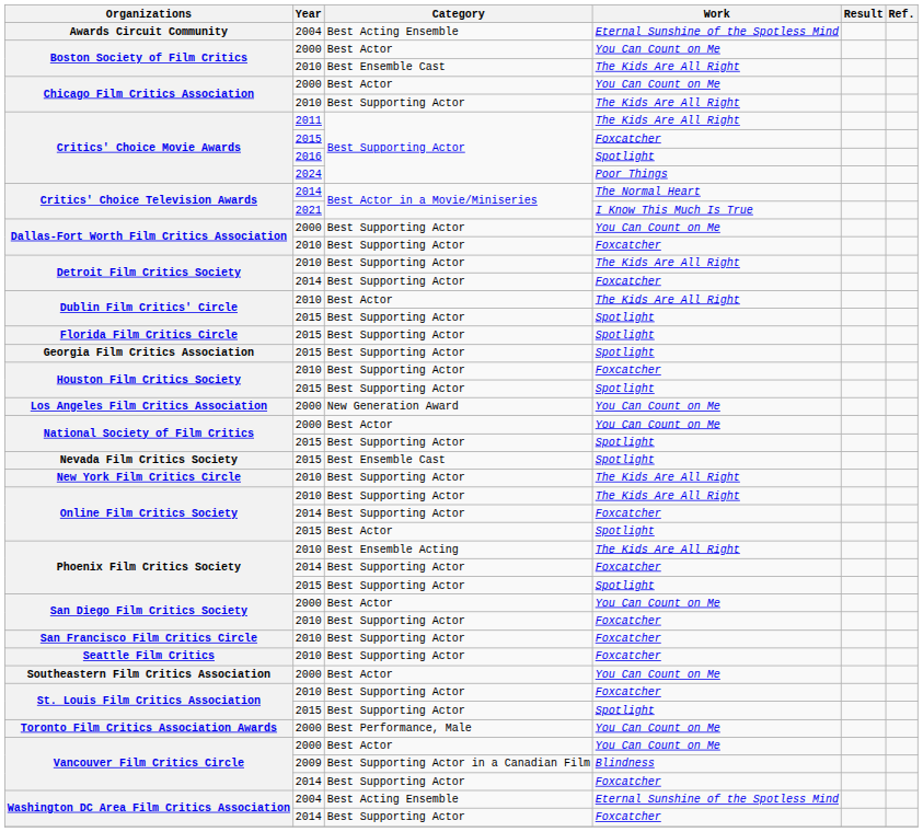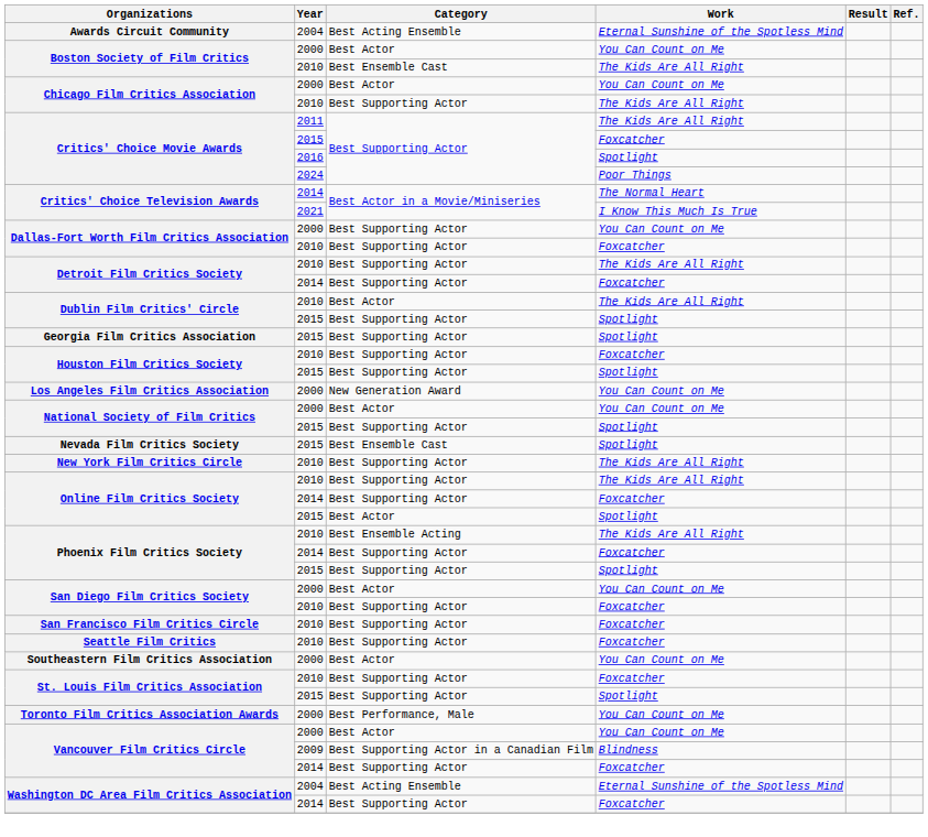 <table class="wikitable sortable plainrowheaders">
 <tr>
 <th>Organizations</th>
 <th>Year</th>
 <th>Category</th>
 <th>Work</th>
 <th>Result</th>
 <th class="unsortable">Ref.</th>
 </tr>
 <tr>
 <th rowspan="1" scope="row">Awards Circuit Community</th>
 <td style="text-align:center;">2004</td>
 <td>Best Acting Ensemble</td>
 <td><em><a href='#'>Eternal Sunshine of the Spotless Mind</a></em></td>
 <td></td>
 <td style="text-align:center;"></td>
 </tr>
 <tr>
 <th rowspan="2" scope="row"><a href='#'>Boston Society of Film Critics</a></th>
 <td style="text-align:center;">2000</td>
 <td>Best Actor</td>
 <td><em><a href='#'>You Can Count on Me</a></em></td>
 <td></td>
 <td style="text-align:center;"></td>
 </tr>
 <tr>
 <td style="text-align:center;">2010</td>
 <td>Best Ensemble Cast</td>
 <td><em><a href='#'>The Kids Are All Right</a></em></td>
 <td></td>
 <td style="text-align:center;"></td>
 </tr>
 <tr>
 <th rowspan="2" scope="row"><a href='#'>Chicago Film Critics Association</a></th>
 <td style="text-align:center;">2000</td>
 <td>Best Actor</td>
 <td><em><a href='#'>You Can Count on Me</a></em></td>
 <td></td>
 <td style="text-align:center;"></td>
 </tr>
 <tr>
 <td style="text-align:center;">2010</td>
 <td>Best Supporting Actor</td>
 <td><em><a href='#'>The Kids Are All Right</a></em></td>
 <td></td>
 <td style="text-align:center;"></td>
 </tr>
 <tr>
 <th rowspan="4" scope="row"><a href='#'>Critics' Choice Movie Awards</a></th>
 <td style="text-align:center;"><a href='#'>2011</a></td>
 <td rowspan="4"><a href='#'>Best Supporting Actor</a></td>
 <td><em><a href='#'>The Kids Are All Right</a></em></td>
 <td></td>
 <td style="text-align:center;"></td>
 </tr>
 <tr>
 <td style="text-align:center;"><a href='#'>2015</a></td>
 <td><em><a href='#'>Foxcatcher</a></em></td>
 <td></td>
 <td style="text-align:center;"></td>
 </tr>
 <tr>
 <td style="text-align:center;"><a href='#'>2016</a></td>
 <td><em><a href='#'>Spotlight</a></em></td>
 <td></td>
 <td style="text-align:center;"></td>
 </tr>
 <tr>
 <td style="text-align:center;"><a href='#'>2024</a></td>
 <td><em><a href='#'>Poor Things</a></em></td>
 <td></td>
 <td style="text-align:center;"></td>
 </tr>
 <tr>
 <th rowspan="2" scope="row"><a href='#'>Critics' Choice Television Awards</a></th>
 <td style="text-align:center;"><a href='#'>2014</a></td>
 <td rowspan="2"><a href='#'>Best Actor in a Movie/Miniseries</a></td>
 <td><em><a href='#'>The Normal Heart</a></em></td>
 <td></td>
 <td style="text-align:center;"></td>
 </tr>
 <tr>
 <td style="text-align:center;"><a href='#'>2021</a></td>
 <td><em><a href='#'>I Know This Much Is True</a></em></td>
 <td></td>
 <td style="text-align:center;"></td>
 </tr>
 <tr>
 <th rowspan="2" scope="row"><a href='#'>Dallas-Fort Worth Film Critics Association</a></th>
 <td style="text-align:center;">2000</td>
 <td>Best Supporting Actor</td>
 <td><em><a href='#'>You Can Count on Me</a></em></td>
 <td></td>
 <td style="text-align:center;"></td>
 </tr>
 <tr>
 <td style="text-align:center;">2010</td>
 <td>Best Supporting Actor</td>
 <td><em><a href='#'>Foxcatcher</a></em></td>
 <td></td>
 <td style="text-align:center;"></td>
 </tr>
 <tr>
 <th rowspan="2" scope="row"><a href='#'>Detroit Film Critics Society</a></th>
 <td style="text-align:center;">2010</td>
 <td>Best Supporting Actor</td>
 <td><em><a href='#'>The Kids Are All Right</a></em></td>
 <td></td>
 <td style="text-align:center;"></td>
 </tr>
 <tr>
 <td style="text-align:center;">2014</td>
 <td>Best Supporting Actor</td>
 <td><em><a href='#'>Foxcatcher</a></em></td>
 <td></td>
 <td style="text-align:center;"></td>
 </tr>
 <tr>
 <th rowspan="2" scope="row"><a href='#'>Dublin Film Critics' Circle</a></th>
 <td style="text-align:center;">2010</td>
 <td>Best Actor</td>
 <td><em><a href='#'>The Kids Are All Right</a></em></td>
 <td></td>
 <td style="text-align:center;"></td>
 </tr>
 <tr>
-<td style="text-align:center;">2015</td>
-<td>Best Supporting Actor</td>
-<td><em><a href='#'>Spotlight</a></em></td>
-<td></td>
-<td style="text-align:center;"></td>
-</tr>
-<tr>
-<th rowspan="1" scope="row"><a href='#'>Florida Film Critics Circle</a></th>
 <td style="text-align:center;">2015</td>
 <td>Best Supporting Actor</td>
 <td><em><a href='#'>Spotlight</a></em></td>
 <td></td>
 <td style="text-align:center;"></td>
 </tr>
 <tr>
 <th rowspan="1" scope="row">Georgia Film Critics Association</th>
 <td style="text-align:center;">2015</td>
 <td>Best Supporting Actor</td>
 <td><em><a href='#'>Spotlight</a></em></td>
 <td></td>
 <td style="text-align:center;"></td>
 </tr>
 <tr>
 <th rowspan="2" scope="row"><a href='#'>Houston Film Critics Society</a></th>
 <td style="text-align:center;">2010</td>
 <td>Best Supporting Actor</td>
 <td><em><a href='#'>Foxcatcher</a></em></td>
 <td></td>
 <td style="text-align:center;"></td>
 </tr>
 <tr>
 <td style="text-align:center;">2015</td>
 <td>Best Supporting Actor</td>
 <td><em><a href='#'>Spotlight</a></em></td>
 <td></td>
 <td style="text-align:center;"></td>
 </tr>
 <tr>
 <th rowspan="1" scope="row"><a href='#'>Los Angeles Film Critics Association</a></th>
 <td style="text-align:center;">2000</td>
 <td>New Generation Award</td>
 <td><em><a href='#'>You Can Count on Me</a></em></td>
 <td></td>
 <td style="text-align:center;"></td>
 </tr>
 <tr>
 <th rowspan="2" scope="row"><a href='#'>National Society of Film Critics</a></th>
 <td style="text-align:center;">2000</td>
 <td>Best Actor</td>
 <td><em><a href='#'>You Can Count on Me</a></em></td>
 <td></td>
 <td style="text-align:center;"></td>
 </tr>
 <tr>
 <td style="text-align:center;">2015</td>
 <td>Best Supporting Actor</td>
 <td><em><a href='#'>Spotlight</a></em></td>
 <td></td>
 <td style="text-align:center;"></td>
 </tr>
 <tr>
 <th rowspan="1" scope="row">Nevada Film Critics Society</th>
 <td style="text-align:center;">2015</td>
 <td>Best Ensemble Cast</td>
 <td><em><a href='#'>Spotlight</a></em></td>
 <td></td>
 <td style="text-align:center;"></td>
 </tr>
 <tr>
 <th rowspan="1" scope="row"><a href='#'>New York Film Critics Circle</a></th>
 <td style="text-align:center;">2010</td>
 <td>Best Supporting Actor</td>
 <td><em><a href='#'>The Kids Are All Right</a></em></td>
 <td></td>
 <td style="text-align:center;"></td>
 </tr>
 <tr>
 <th rowspan="3" scope="row"><a href='#'>Online Film Critics Society</a></th>
 <td style="text-align:center;">2010</td>
 <td>Best Supporting Actor</td>
 <td><em><a href='#'>The Kids Are All Right</a></em></td>
 <td></td>
 <td style="text-align:center;"></td>
 </tr>
 <tr>
 <td style="text-align:center;">2014</td>
 <td>Best Supporting Actor</td>
 <td><em><a href='#'>Foxcatcher</a></em></td>
 <td></td>
 <td style="text-align:center;"></td>
 </tr>
 <tr>
 <td style="text-align:center;">2015</td>
 <td>Best Actor</td>
 <td><em><a href='#'>Spotlight</a></em></td>
 <td></td>
 <td style="text-align:center;"></td>
 </tr>
 <tr>
 <th rowspan="3" scope="row">Phoenix Film Critics Society</th>
 <td style="text-align:center;">2010</td>
 <td>Best Ensemble Acting</td>
 <td><em><a href='#'>The Kids Are All Right</a></em></td>
 <td></td>
 <td style="text-align:center;"></td>
 </tr>
 <tr>
 <td style="text-align:center;">2014</td>
 <td>Best Supporting Actor</td>
 <td><em><a href='#'>Foxcatcher</a></em></td>
 <td></td>
 <td style="text-align:center;"></td>
 </tr>
 <tr>
 <td style="text-align:center;">2015</td>
 <td>Best Supporting Actor</td>
 <td><em><a href='#'>Spotlight</a></em></td>
 <td></td>
 <td style="text-align:center;"></td>
 </tr>
 <tr>
 <th rowspan="2" scope="row"><a href='#'>San Diego Film Critics Society</a></th>
 <td style="text-align:center;">2000</td>
 <td>Best Actor</td>
 <td><em><a href='#'>You Can Count on Me</a></em></td>
 <td></td>
 <td style="text-align:center;"></td>
 </tr>
 <tr>
 <td style="text-align:center;">2010</td>
 <td>Best Supporting Actor</td>
 <td><em><a href='#'>Foxcatcher</a></em></td>
 <td></td>
 <td style="text-align:center;"></td>
 </tr>
 <tr>
 <th rowspan="1" scope="row"><a href='#'>San Francisco Film Critics Circle</a></th>
 <td style="text-align:center;">2010</td>
 <td>Best Supporting Actor</td>
 <td><em><a href='#'>Foxcatcher</a></em></td>
 <td></td>
 <td style="text-align:center;"></td>
 </tr>
 <tr>
 <th rowspan="1" scope="row"><a href='#'>Seattle Film Critics</a></th>
 <td style="text-align:center;">2010</td>
 <td>Best Supporting Actor</td>
 <td><em><a href='#'>Foxcatcher</a></em></td>
 <td></td>
 <td style="text-align:center;"></td>
 </tr>
 <tr>
 <th rowspan="1" scope="row">Southeastern Film Critics Association</th>
 <td style="text-align:center;">2000</td>
 <td>Best Actor</td>
 <td><em><a href='#'>You Can Count on Me</a></em></td>
 <td></td>
 <td style="text-align:center;"></td>
 </tr>
 <tr>
 <th rowspan="2" scope="row"><a href='#'>St. Louis Film Critics Association</a></th>
 <td style="text-align:center;">2010</td>
 <td>Best Supporting Actor</td>
 <td><em><a href='#'>Foxcatcher</a></em></td>
 <td></td>
 <td style="text-align:center;"></td>
 </tr>
 <tr>
 <td style="text-align:center;">2015</td>
 <td>Best Supporting Actor</td>
 <td><em><a href='#'>Spotlight</a></em></td>
 <td></td>
 <td style="text-align:center;"></td>
 </tr>
 <tr>
 <th rowspan="1" scope="row"><a href='#'>Toronto Film Critics Association Awards</a></th>
 <td style="text-align:center;">2000</td>
 <td>Best Performance, Male</td>
 <td><em><a href='#'>You Can Count on Me</a></em></td>
 <td></td>
 <td style="text-align:center;"></td>
 </tr>
 <tr>
 <th rowspan="3" scope="row"><a href='#'>Vancouver Film Critics Circle</a></th>
 <td style="text-align:center;">2000</td>
 <td>Best Actor</td>
 <td><em><a href='#'>You Can Count on Me</a></em></td>
 <td></td>
 <td style="text-align:center;"></td>
 </tr>
 <tr>
 <td style="text-align:center;">2009</td>
 <td>Best Supporting Actor in a Canadian Film</td>
 <td><em><a href='#'>Blindness</a></em></td>
 <td></td>
 <td style="text-align:center;"></td>
 </tr>
 <tr>
 <td style="text-align:center;">2014</td>
 <td>Best Supporting Actor</td>
 <td><em><a href='#'>Foxcatcher</a></em></td>
 <td></td>
 <td style="text-align:center;"></td>
 </tr>
 <tr>
 <th rowspan="2" scope="row"><a href='#'>Washington DC Area Film Critics Association</a></th>
 <td style="text-align:center;">2004</td>
 <td>Best Acting Ensemble</td>
 <td><em><a href='#'>Eternal Sunshine of the Spotless Mind</a></em></td>
 <td></td>
 <td style="text-align:center;"></td>
 </tr>
 <tr>
 <td style="text-align:center;">2014</td>
 <td>Best Supporting Actor</td>
 <td><em><a href='#'>Foxcatcher</a></em></td>
 <td></td>
 <td style="text-align:center;"></td>
 </tr>
 <tr>
 </tr>
 </table>
